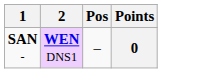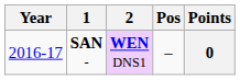 <table class="wikitable" style="text-align:center;">
 <tr>
+<th>Year</th>
 <th>1</th>
 <th>2</th>
 <th>Pos</th>
 <th>Points</th>
 </tr>
 <tr>
+<td><a href='#'>2016-17</a></td>
 <td><strong>SAN</strong><br><small>-</small></td>
 <td style="background:#EFCFFF;"><strong><a href='#'>WEN</a></strong><br><small>DNS1</small></td>
 <td>–</td>
 <th>0</th>
 </tr>
 </table>
